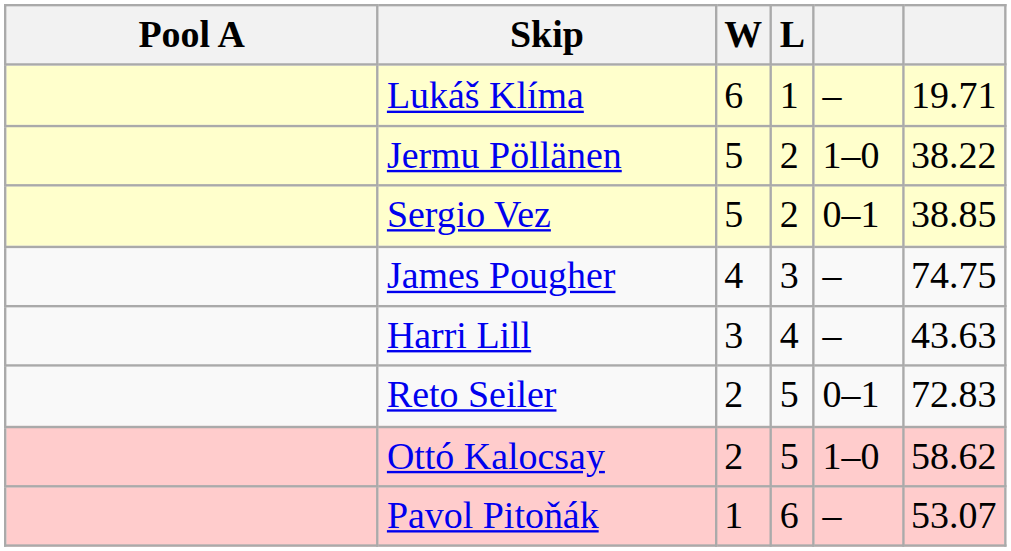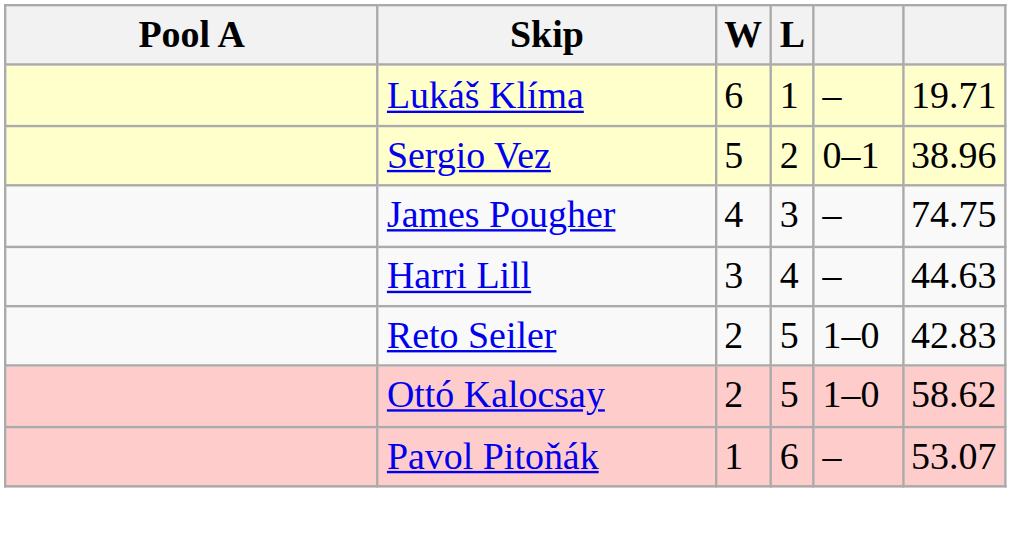 <table class=wikitable>
 <tr>
 <th width=150>Pool A</th>
 <th width=135>Skip</th>
 <th>W</th>
 <th>L</th>
 <th width=30></th>
 <th width=20></th>
 </tr>
 <tr bgcolor=#ffffcc>
 <td></td>
 <td><a href='#'>Lukáš Klíma</a></td>
 <td>6</td>
 <td>1</td>
 <td>–</td>
 <td>19.71</td>
 </tr>
 <tr bgcolor=#ffffcc>
 <td></td>
-<td><a href='#'>Jermu Pöllänen</a></td>
-<td>5</td>
-<td>2</td>
-<td>1–0</td>
-<td>38.22</td>
-</tr>
-<tr bgcolor=#ffffcc>
-<td></td>
 <td><a href='#'>Sergio Vez</a></td>
 <td>5</td>
 <td>2</td>
 <td>0–1</td>
-<td>38.85</td>
+<td>38.96</td>
 </tr>
 <tr>
 <td></td>
 <td><a href='#'>James Pougher</a></td>
 <td>4</td>
 <td>3</td>
 <td>–</td>
 <td>74.75</td>
 </tr>
 <tr>
 <td></td>
 <td><a href='#'>Harri Lill</a></td>
 <td>3</td>
 <td>4</td>
 <td>–</td>
-<td>43.63</td>
+<td>44.63</td>
 </tr>
 <tr>
 <td></td>
 <td><a href='#'>Reto Seiler</a></td>
 <td>2</td>
 <td>5</td>
-<td>0–1</td>
-<td>72.83</td>
+<td>1–0</td>
+<td>42.83</td>
 </tr>
 <tr bgcolor=#ffcccc>
 <td></td>
 <td><a href='#'>Ottó Kalocsay</a></td>
 <td>2</td>
 <td>5</td>
 <td>1–0</td>
 <td>58.62</td>
 </tr>
 <tr bgcolor=#ffcccc>
 <td></td>
 <td><a href='#'>Pavol Pitoňák</a></td>
 <td>1</td>
 <td>6</td>
 <td>–</td>
 <td>53.07</td>
 </tr>
 </table>
